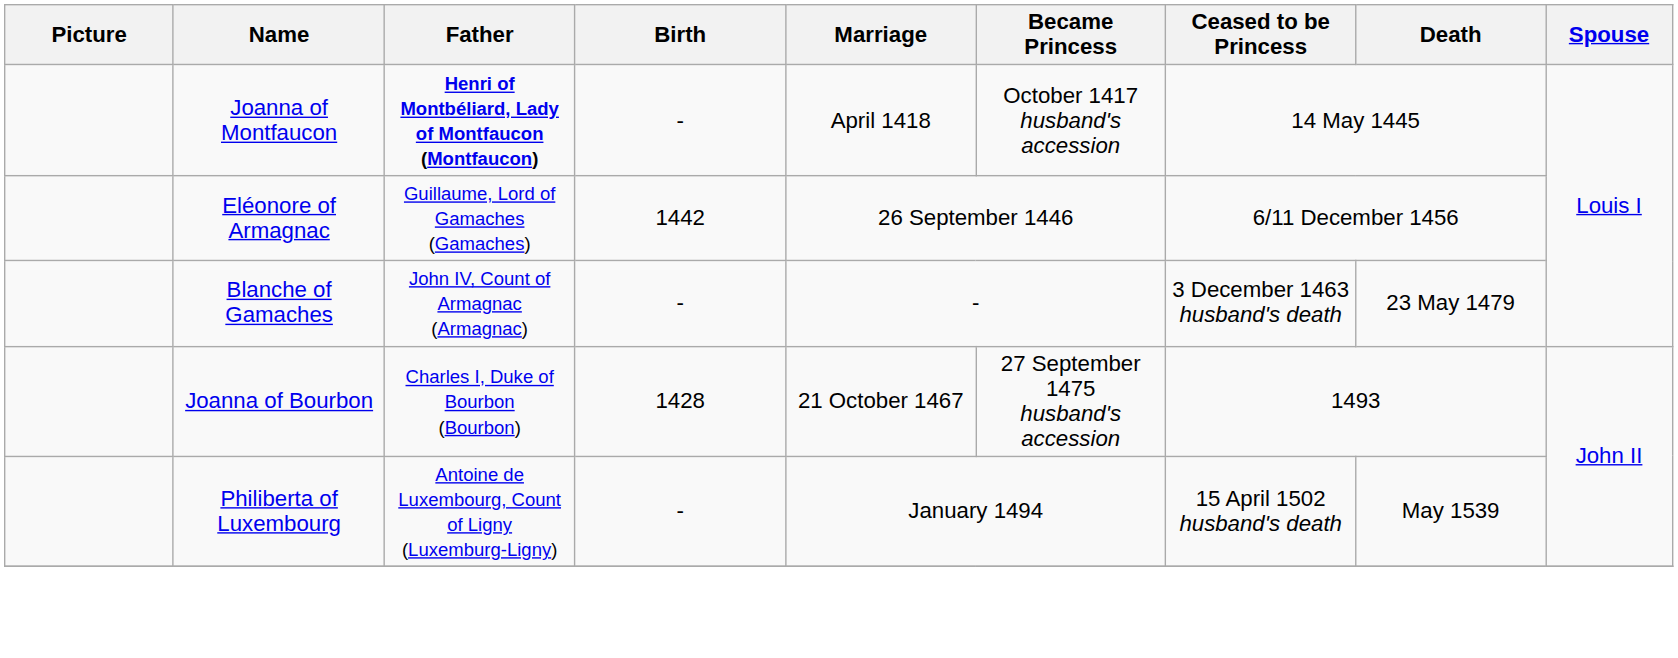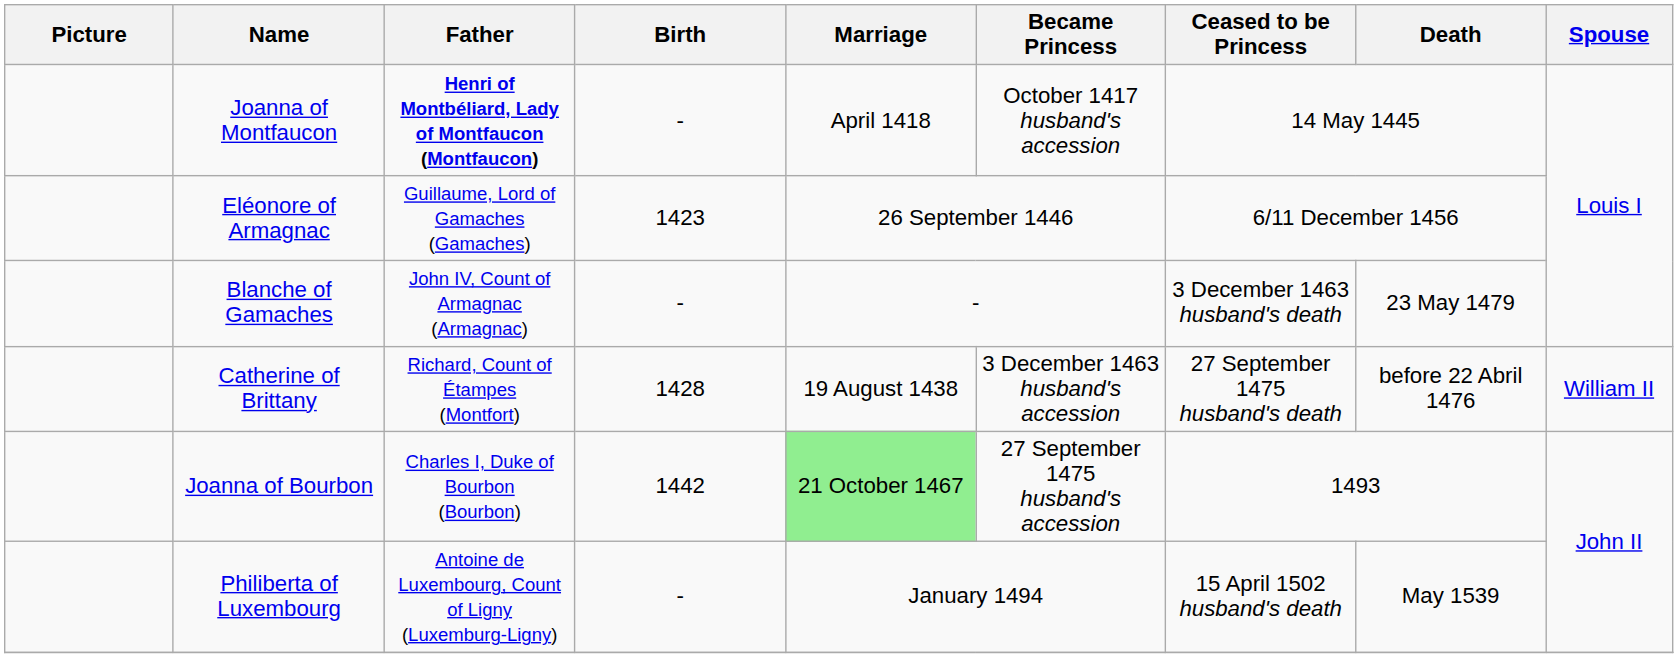 <table width=95% class="wikitable">
 <tr>
 <th width = "8%">Picture</th>
 <th width = "10%">Name</th>
 <th width = "9%">Father</th>
 <th width = "10%">Birth</th>
 <th width = "9%">Marriage</th>
 <th width = "9%">Became Princess</th>
 <th width = "9%">Ceased to be Princess</th>
 <th width = "9%">Death</th>
 <th width = "6%"><a href='#'>Spouse</a></th>
 </tr>
 <tr>
 <td align="center"></td>
 <td align="center"><a href='#'>Joanna of Montfaucon</a></td>
 <td align="center"><strong><small><a href='#'>Henri of Montbéliard, Lady of Montfaucon</a><br>(<a href='#'>Montfaucon</a>)</small></strong></td>
 <td align="center">-</td>
 <td align="center">April 1418</td>
 <td align="center">October 1417<br><em>husband's accession</em></td>
 <td align="center" colspan="2">14 May 1445</td>
 <td align="center" rowspan="3"><a href='#'>Louis I</a></td>
 </tr>
 <tr>
 <td align="center"></td>
 <td align="center"><a href='#'>Eléonore of Armagnac</a></td>
 <td align="center"><small><a href='#'>Guillaume, Lord of Gamaches</a><br>(<a href='#'>Gamaches</a>)</small></td>
-<td align="center">1442</td>
+<td align="center">1423</td>
 <td align="center" colspan="2">26 September 1446</td>
 <td align="center" colspan="2">6/11 December 1456</td>
 </tr>
 <tr>
 <td align="center"></td>
 <td align="center"><a href='#'>Blanche of Gamaches</a></td>
 <td align="center"><small><a href='#'>John IV, Count of Armagnac</a><br>(<a href='#'>Armagnac</a>)</small></td>
 <td align="center">-</td>
 <td align="center" colspan="2">-</td>
 <td align="center">3 December 1463<br><em>husband's death</em></td>
 <td align="center">23 May 1479</td>
 </tr>
 <tr>
 <td align="center"></td>
+<td align="center"><a href='#'>Catherine of Brittany</a></td>
+<td align="center"><small><a href='#'>Richard, Count of Étampes</a><br>(<a href='#'>Montfort</a>)</small></td>
+<td align="center">1428</td>
+<td align="center">19 August 1438</td>
+<td align="center">3 December 1463<br><em>husband's accession</em></td>
+<td align="center">27 September 1475<br><em>husband's death</em></td>
+<td align="center">before 22 Abril 1476</td>
+<td align="center"><a href='#'>William II</a></td>
+</tr>
+<tr>
+<td align="center"></td>
 <td align="center"><a href='#'>Joanna of Bourbon</a></td>
 <td align="center"><small><a href='#'>Charles I, Duke of Bourbon</a><br>(<a href='#'>Bourbon</a>)</small></td>
-<td align="center">1428</td>
-<td align="center">21 October 1467</td>
+<td align="center">1442</td>
+<td align="center" style="background: lightgreen;">21 October 1467</td>
 <td align="center">27 September 1475<br><em>husband's accession</em></td>
 <td align="center" colspan="2">1493</td>
 <td align="center" rowspan="2"><a href='#'>John II</a></td>
 </tr>
 <tr>
 <td align="center"></td>
 <td align="center"><a href='#'>Philiberta of Luxembourg</a></td>
 <td align="center"><small><a href='#'>Antoine de Luxembourg, Count of Ligny</a><br>(<a href='#'>Luxemburg-Ligny</a>)</small></td>
 <td align="center">-</td>
 <td align="center" colspan="2">January 1494</td>
 <td align="center">15 April 1502<br><em>husband's death</em></td>
 <td align="center">May 1539</td>
 </tr>
 <tr>
 </tr>
 </table>
